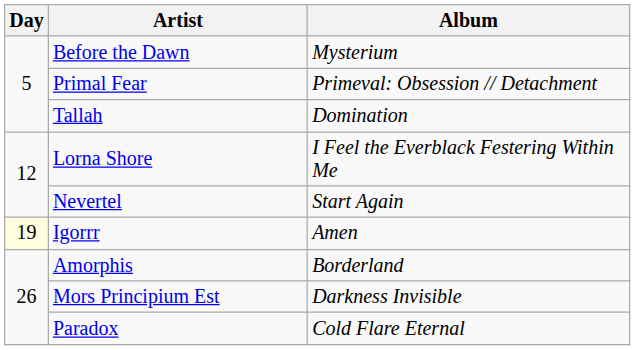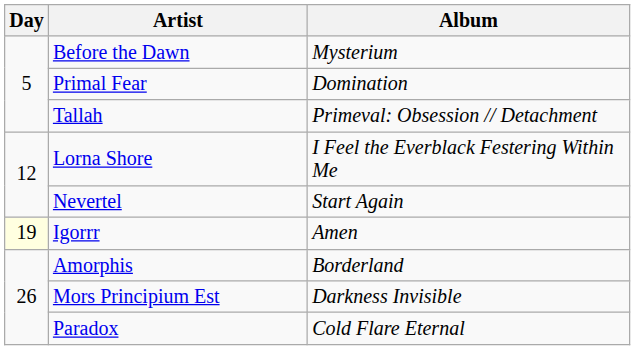 <table class="wikitable" id="table_September">
 <tr>
 <th style="width:20px;">Day</th>
 <th style="width:200px;">Artist</th>
 <th style="width:250px;">Album</th>
 </tr>
 <tr>
 <td style="text-align:center;" rowspan="3">5</td>
 <td><a href='#'>Before the Dawn</a></td>
 <td><em>Mysterium</em></td>
 </tr>
 <tr>
 <td><a href='#'>Primal Fear</a></td>
-<td><em>Primeval: Obsession // Detachment</em></td>
+<td><em>Domination</em></td>
 </tr>
 <tr>
 <td><a href='#'>Tallah</a></td>
-<td><em>Domination</em></td>
+<td><em>Primeval: Obsession // Detachment</em></td>
 </tr>
 <tr>
 <td style="text-align:center;" rowspan="2">12</td>
 <td><a href='#'>Lorna Shore</a></td>
 <td><em>I Feel the Everblack Festering Within Me</em></td>
 </tr>
 <tr>
 <td><a href='#'>Nevertel</a></td>
 <td><em>Start Again</em></td>
 </tr>
 <tr>
 <td style="background: lightyellow; text-align:center;" rowspan="1">19</td>
 <td><a href='#'>Igorrr</a></td>
 <td><em>Amen</em></td>
 </tr>
 <tr>
 <td style="text-align:center;" rowspan="3">26</td>
 <td><a href='#'>Amorphis</a></td>
 <td><em>Borderland</em></td>
 </tr>
 <tr>
 <td><a href='#'>Mors Principium Est</a></td>
 <td><em>Darkness Invisible</em></td>
 </tr>
 <tr>
 <td><a href='#'>Paradox</a></td>
 <td><em>Cold Flare Eternal</em></td>
 </tr>
 </table>
